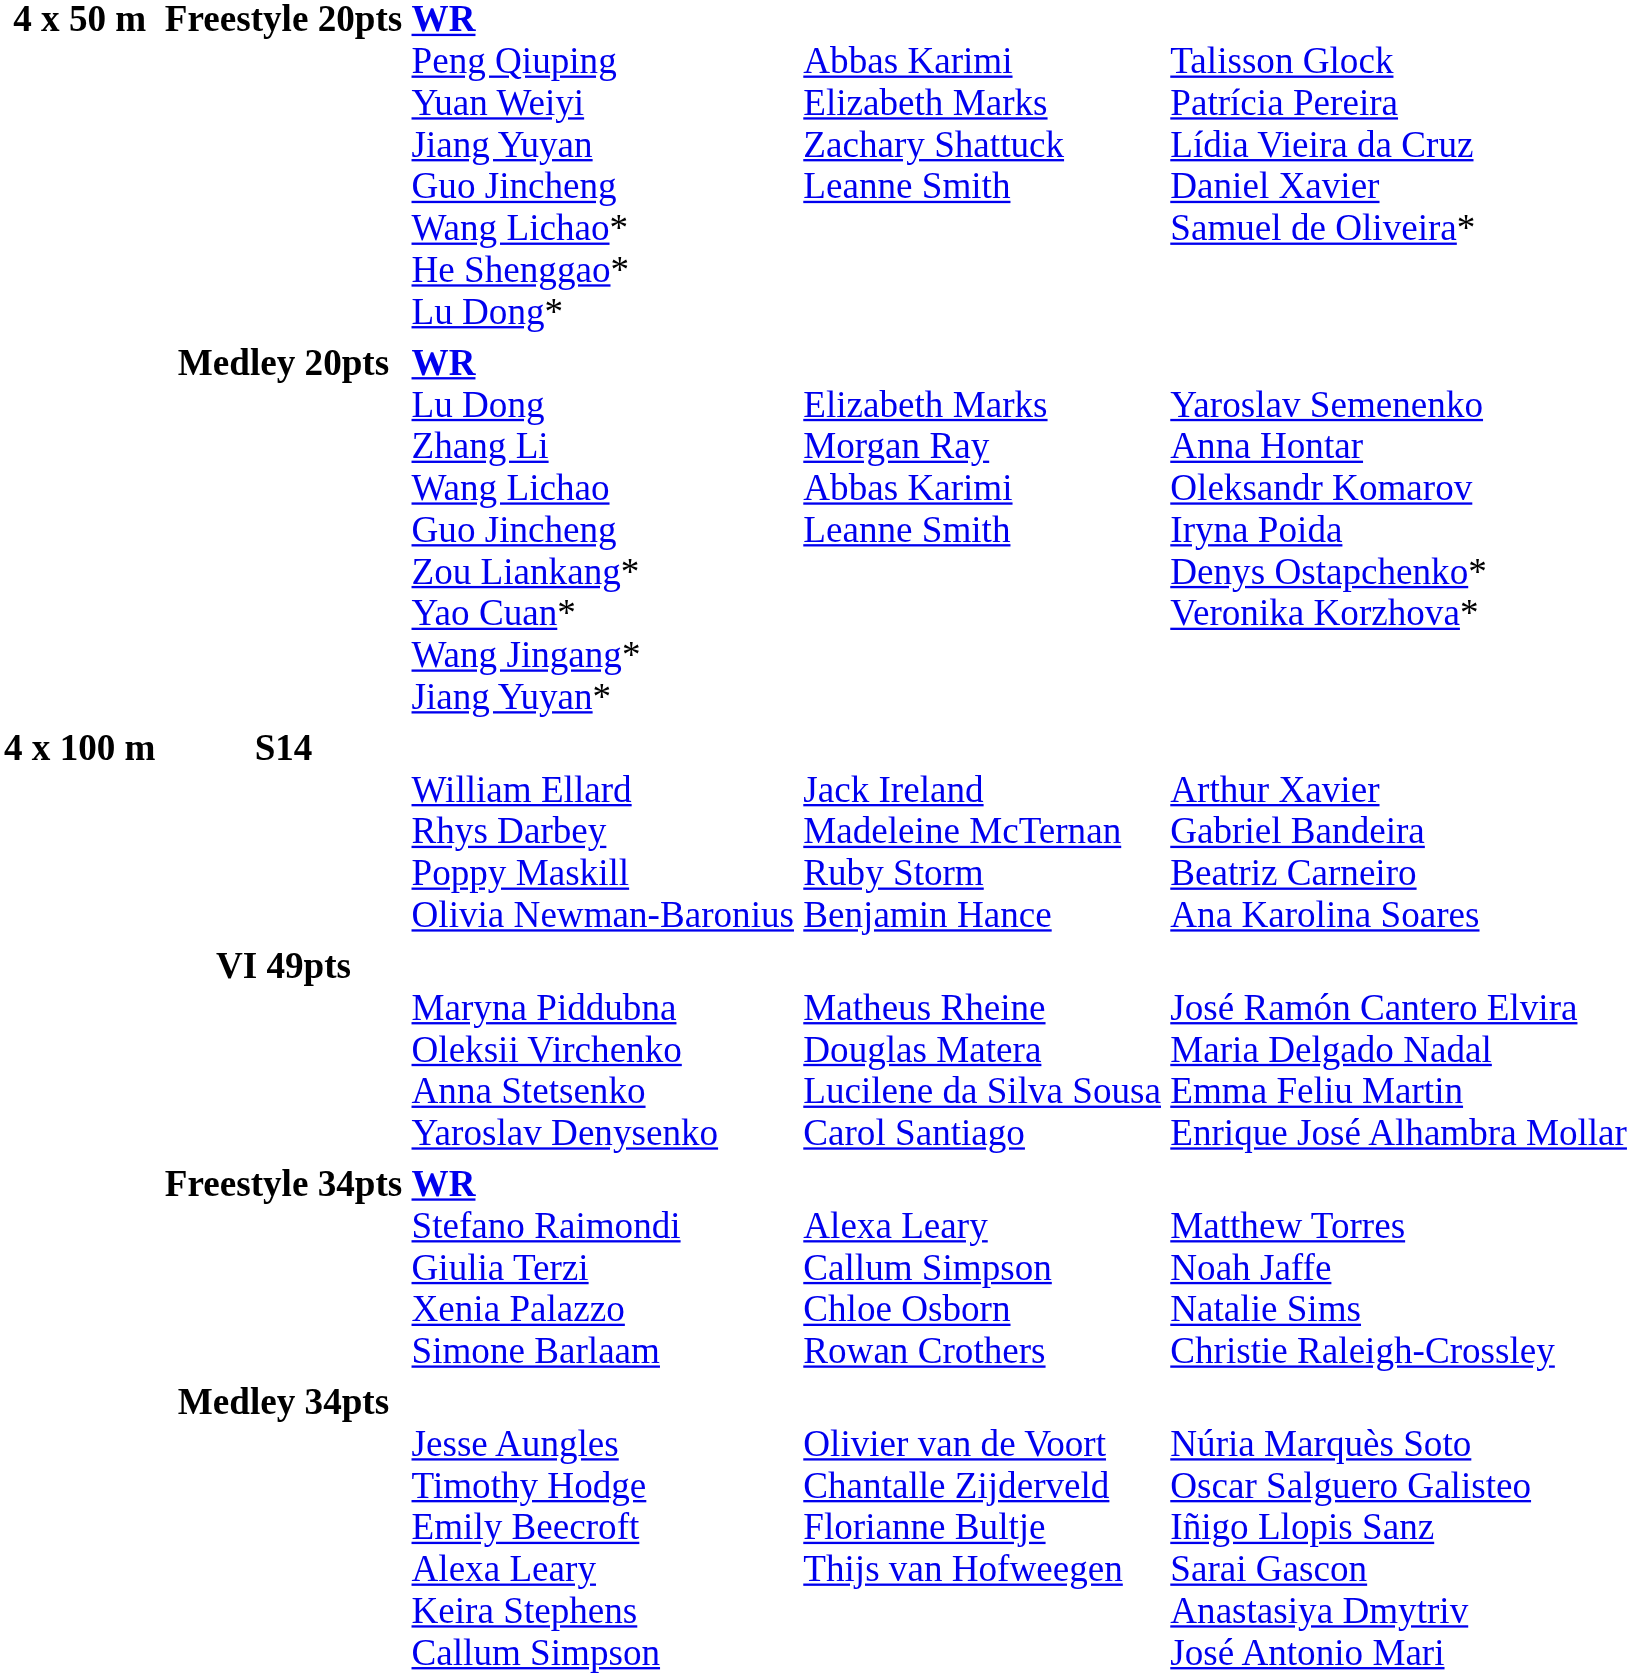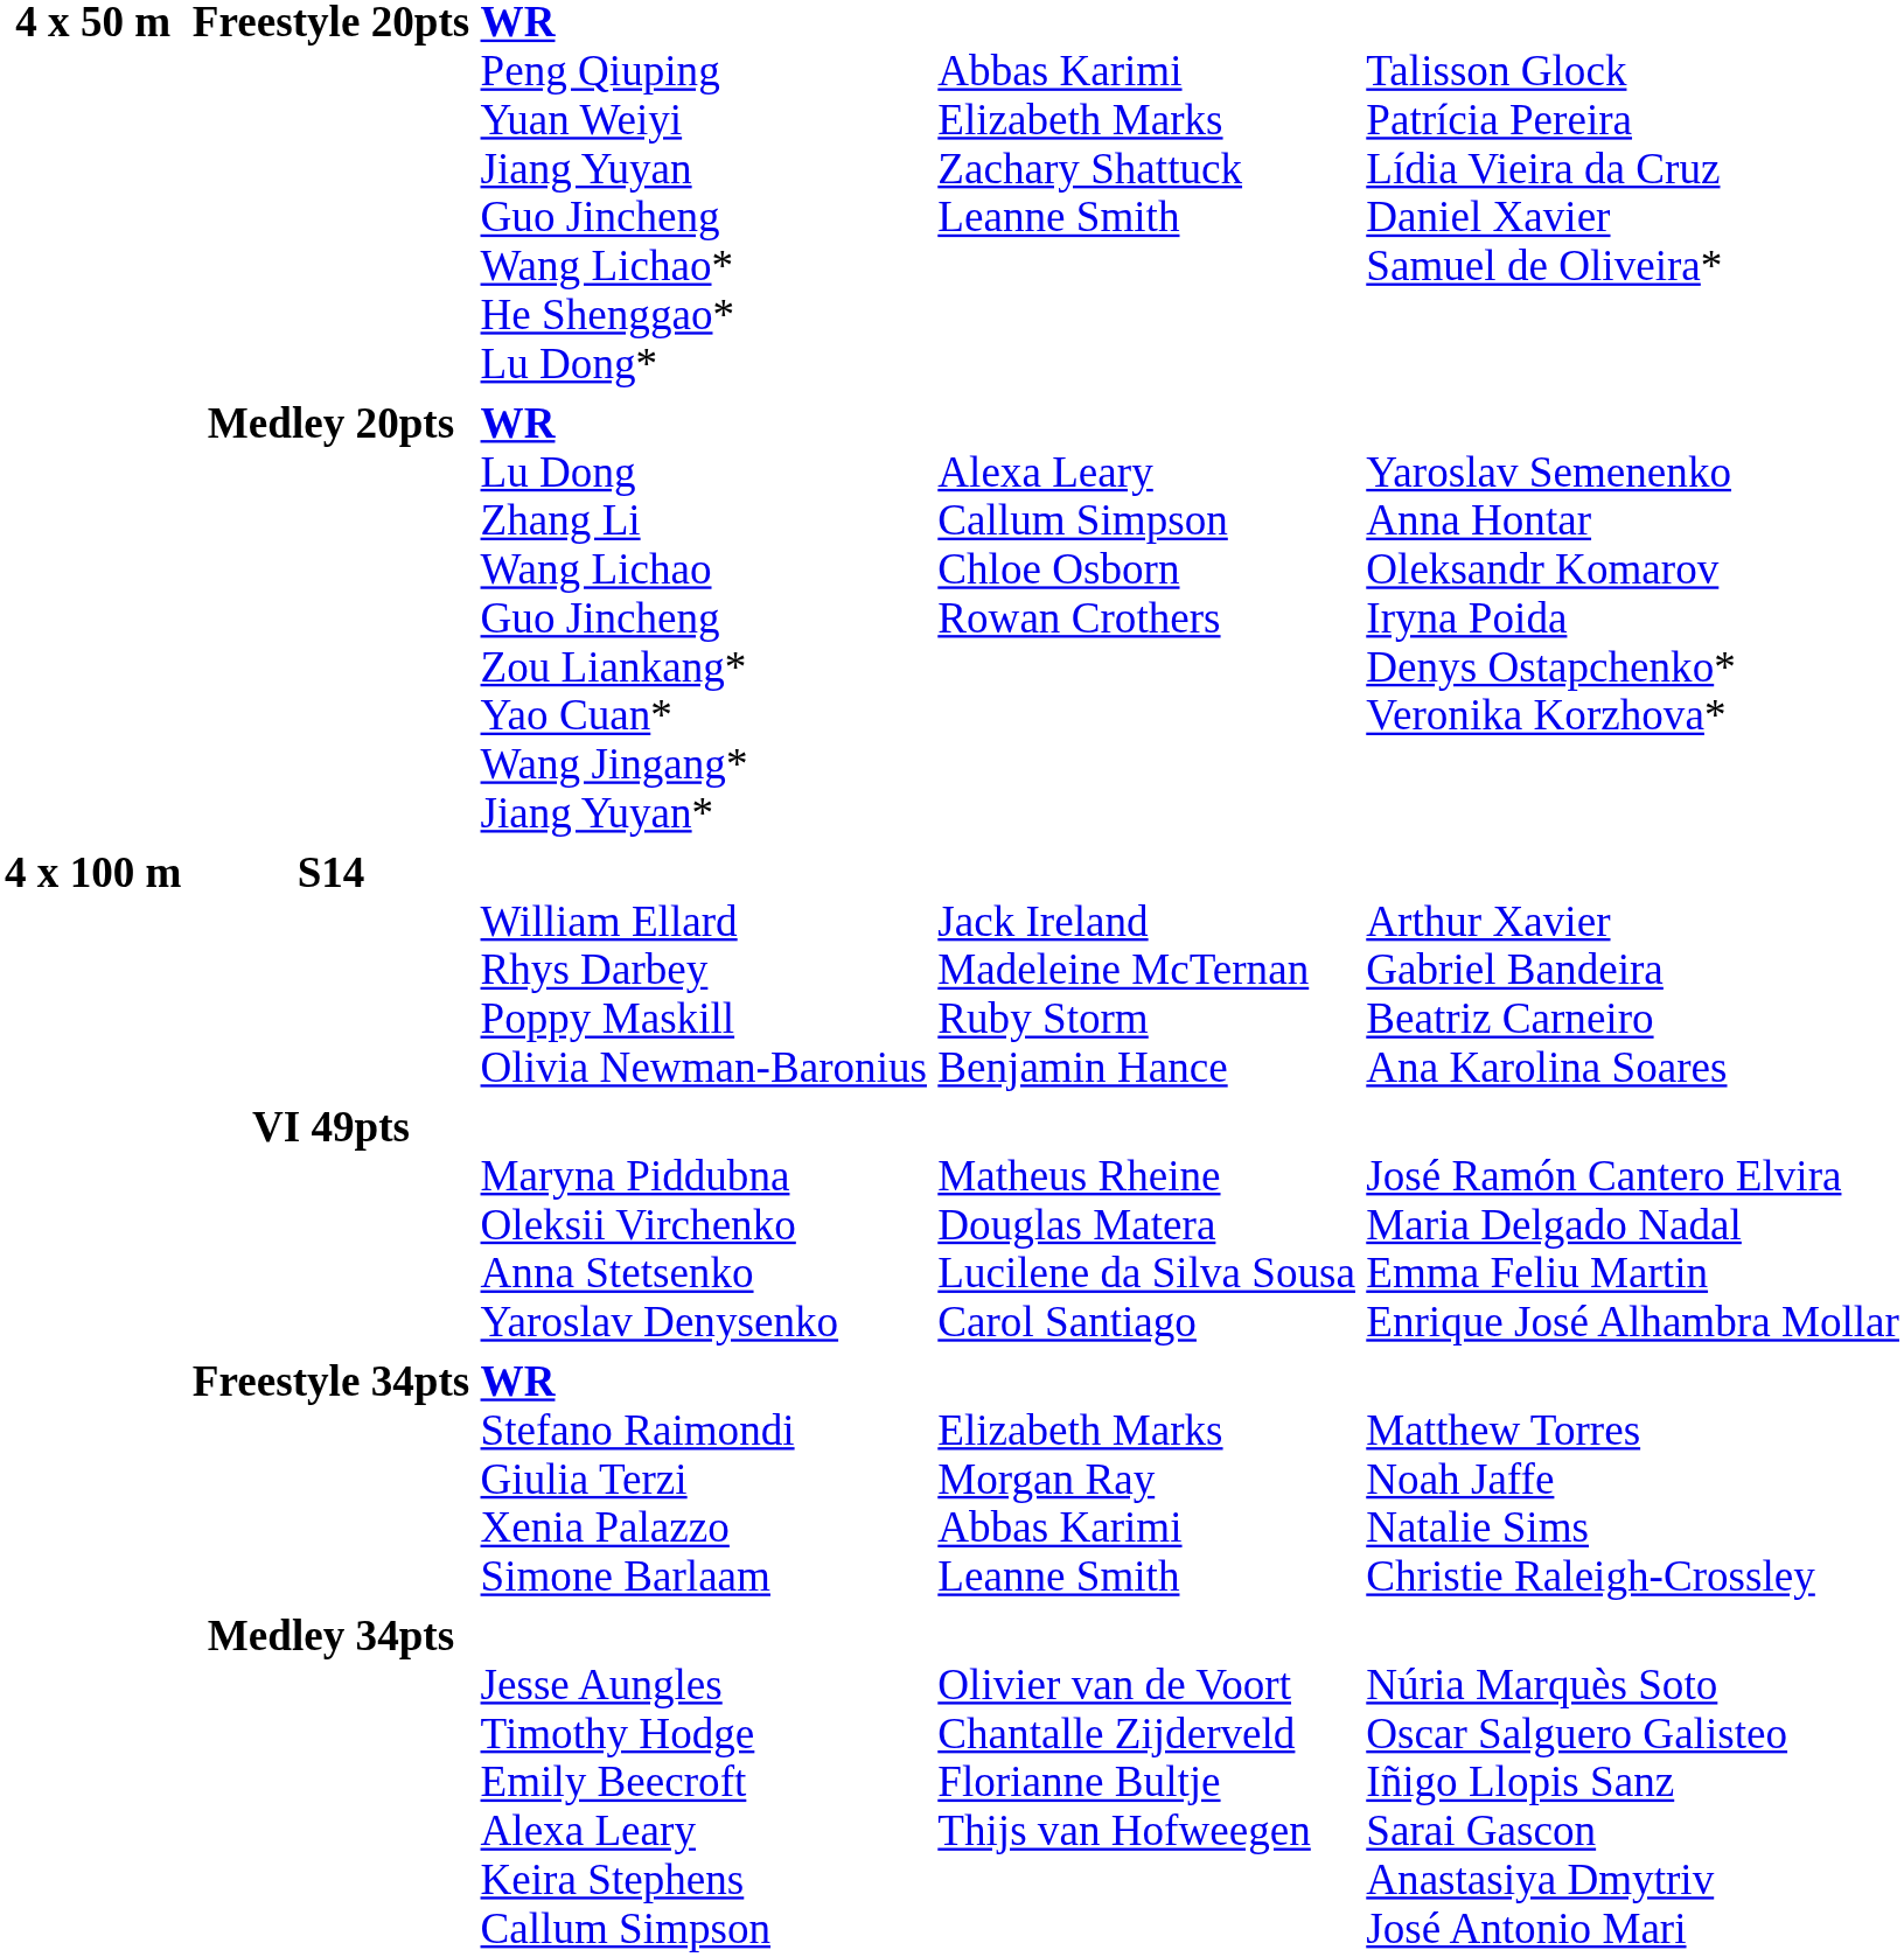 <table>
 <tr valign="top">
 <th rowspan=2>4 x 50 m</th>
 <th>Freestyle 20pts</th>
 <td> <strong><a href='#'>WR</a></strong><br><a href='#'>Peng Qiuping</a><br><a href='#'>Yuan Weiyi</a><br><a href='#'>Jiang Yuyan</a><br><a href='#'>Guo Jincheng</a><br><a href='#'>Wang Lichao</a>*<br><a href='#'>He Shenggao</a>*<br><a href='#'>Lu Dong</a>*</td>
 <td><br><a href='#'>Abbas Karimi</a><br><a href='#'>Elizabeth Marks</a><br><a href='#'>Zachary Shattuck</a><br><a href='#'>Leanne Smith</a></td>
 <td><br><a href='#'>Talisson Glock</a><br><a href='#'>Patrícia Pereira</a><br><a href='#'>Lídia Vieira da Cruz</a><br><a href='#'>Daniel Xavier</a><br><a href='#'>Samuel de Oliveira</a>*</td>
 </tr>
 <tr valign="top">
 <th>Medley 20pts</th>
 <td> <strong><a href='#'>WR</a></strong><br><a href='#'>Lu Dong</a><br><a href='#'>Zhang Li</a><br><a href='#'>Wang Lichao</a><br><a href='#'>Guo Jincheng</a><br><a href='#'>Zou Liankang</a>*<br><a href='#'>Yao Cuan</a>*<br><a href='#'>Wang Jingang</a>*<br><a href='#'>Jiang Yuyan</a>*</td>
-<td><br><a href='#'>Elizabeth Marks</a><br><a href='#'>Morgan Ray</a><br><a href='#'>Abbas Karimi</a><br><a href='#'>Leanne Smith</a></td>
+<td><br><a href='#'>Alexa Leary</a><br><a href='#'>Callum Simpson</a><br><a href='#'>Chloe Osborn</a><br><a href='#'>Rowan Crothers</a></td>
 <td><br><a href='#'>Yaroslav Semenenko</a><br><a href='#'>Anna Hontar</a><br><a href='#'>Oleksandr Komarov</a><br><a href='#'>Iryna Poida</a><br><a href='#'>Denys Ostapchenko</a>*<br><a href='#'>Veronika Korzhova</a>*</td>
 </tr>
 <tr valign="top">
 <th rowspan=4>4 x 100 m</th>
 <th>S14</th>
 <td><br><a href='#'>William Ellard</a><br><a href='#'>Rhys Darbey</a><br><a href='#'>Poppy Maskill</a><br><a href='#'>Olivia Newman-Baronius</a></td>
 <td><br><a href='#'>Jack Ireland</a><br><a href='#'>Madeleine McTernan</a><br><a href='#'>Ruby Storm</a><br><a href='#'>Benjamin Hance</a></td>
 <td><br><a href='#'>Arthur Xavier</a><br><a href='#'>Gabriel Bandeira</a><br><a href='#'>Beatriz Carneiro</a><br><a href='#'>Ana Karolina Soares</a></td>
 </tr>
 <tr valign="top">
 <th>VI 49pts</th>
 <td><br><a href='#'>Maryna Piddubna</a><br><a href='#'>Oleksii Virchenko</a><br><a href='#'>Anna Stetsenko</a><br><a href='#'>Yaroslav Denysenko</a></td>
 <td><br><a href='#'>Matheus Rheine</a><br><a href='#'>Douglas Matera</a><br><a href='#'>Lucilene da Silva Sousa</a><br><a href='#'>Carol Santiago</a></td>
 <td><br><a href='#'>José Ramón Cantero Elvira</a><br><a href='#'>Maria Delgado Nadal</a><br><a href='#'>Emma Feliu Martin</a><br><a href='#'>Enrique José Alhambra Mollar</a></td>
 </tr>
 <tr valign="top">
 <th>Freestyle 34pts</th>
 <td> <strong><a href='#'>WR</a></strong><br><a href='#'>Stefano Raimondi</a><br><a href='#'>Giulia Terzi</a><br><a href='#'>Xenia Palazzo</a><br><a href='#'>Simone Barlaam</a></td>
-<td><br><a href='#'>Alexa Leary</a><br><a href='#'>Callum Simpson</a><br><a href='#'>Chloe Osborn</a><br><a href='#'>Rowan Crothers</a></td>
+<td><br><a href='#'>Elizabeth Marks</a><br><a href='#'>Morgan Ray</a><br><a href='#'>Abbas Karimi</a><br><a href='#'>Leanne Smith</a></td>
 <td><br><a href='#'>Matthew Torres</a><br><a href='#'>Noah Jaffe</a><br><a href='#'>Natalie Sims</a><br><a href='#'>Christie Raleigh-Crossley</a></td>
 </tr>
 <tr valign="top">
 <th>Medley 34pts</th>
 <td><br><a href='#'>Jesse Aungles</a><br><a href='#'>Timothy Hodge</a><br><a href='#'>Emily Beecroft</a><br><a href='#'>Alexa Leary</a><br><a href='#'>Keira Stephens</a><br><a href='#'>Callum Simpson</a></td>
 <td><br><a href='#'>Olivier van de Voort</a><br><a href='#'>Chantalle Zijderveld</a><br><a href='#'>Florianne Bultje</a><br><a href='#'>Thijs van Hofweegen</a></td>
 <td><br><a href='#'>Núria Marquès Soto</a><br><a href='#'>Oscar Salguero Galisteo</a><br><a href='#'>Iñigo Llopis Sanz</a><br><a href='#'>Sarai Gascon</a><br><a href='#'>Anastasiya Dmytriv</a><br><a href='#'>José Antonio Mari</a></td>
 </tr>
 </table>
